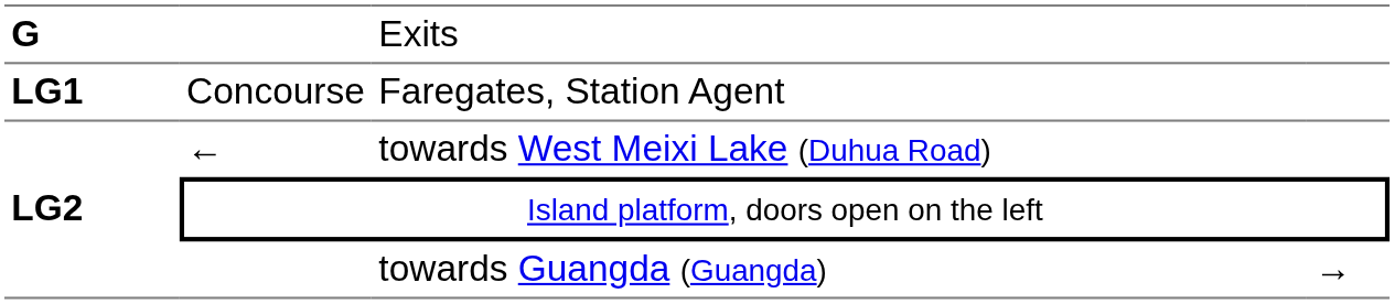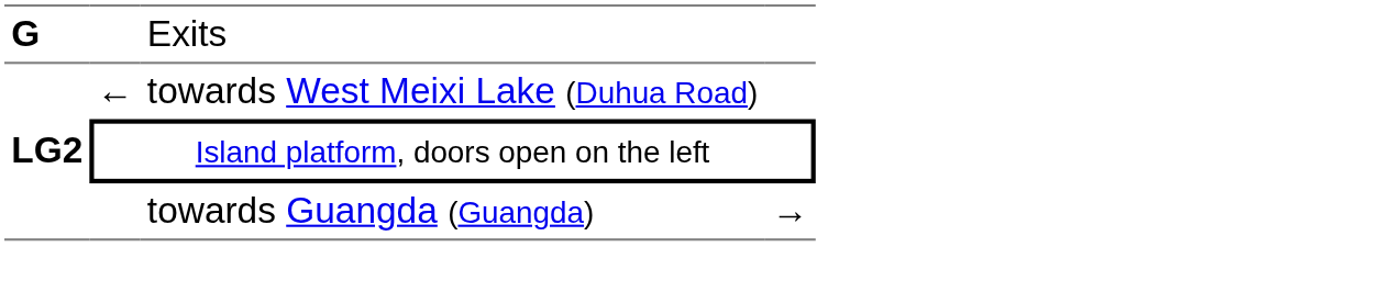 <table border=0 cellspacing=0 cellpadding=3>
 <tr>
 <td style="border-bottom:solid 1px gray; border-top:solid 1px gray;" valign=top><strong>G</strong></td>
 <td style="border-bottom:solid 1px gray; border-top:solid 1px gray;" valign=top></td>
 <td style="border-bottom:solid 1px gray; border-top:solid 1px gray;" valign=top>Exits</td>
 <td style="border-bottom:solid 1px gray; border-top:solid 1px gray;" valign=top></td>
-</tr>
-<tr>
-<td style="border-bottom:solid 1px gray;" width=70><strong>LG1</strong></td>
-<td style="border-bottom:solid 1px gray;" width=70>Concourse</td>
-<td style="border-bottom:solid 1px gray;" width=400>Faregates, Station Agent</td>
-<td style="border-bottom:solid 1px gray;" width=30></td>
 </tr>
 <tr>
 <td style="border-bottom:solid 1px gray;" rowspan=3><strong>LG2</strong></td>
 <td>←</td>
 <td> towards <a href='#'>West Meixi Lake</a> <small>(<a href='#'>Duhua Road</a>)</small></td>
 <td></td>
 </tr>
 <tr>
 <td style="border-right:solid 2px black;border-left:solid 2px black;border-top:solid 2px black;border-bottom:solid 2px black;text-align:center;" colspan=3><small><a href='#'>Island platform</a>, doors open on the left</small></td>
 </tr>
 <tr>
 <td style="border-bottom:solid 1px gray;"></td>
 <td style="border-bottom:solid 1px gray;"> towards <a href='#'>Guangda</a> <small>(<a href='#'>Guangda</a>)</small></td>
 <td style="border-bottom:solid 1px gray;">→</td>
 </tr>
 <tr>
 </tr>
 </table>
